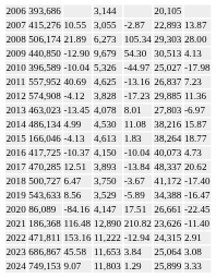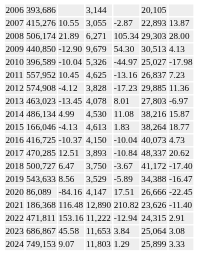 <table class="toccolours sortable" style="padding:0.5em;font-size: 87.5%">
 <tr>
 <th></th>
 <th></th>
 <th></th>
 <th></th>
 <th></th>
 <th></th>
 <th></th>
 </tr>
 <tr style="background:#eee;">
 <td>2006</td>
 <td>393,686</td>
 <td></td>
 <td>3,144</td>
 <td></td>
 <td>20,105</td>
 <td></td>
 </tr>
 <tr style="background:#eee;">
 <td>2007</td>
 <td>415,276</td>
 <td>10.55</td>
 <td>3,055</td>
 <td>-2.87</td>
 <td>22,893</td>
 <td>13.87</td>
 </tr>
 <tr style="background:#eee;">
 <td>2008</td>
 <td>506,174</td>
 <td>21.89</td>
-<td>6,273</td>
+<td>6,271</td>
 <td>105.34</td>
 <td>29,303</td>
 <td>28.00</td>
 </tr>
 <tr style="background:#eee;">
 <td>2009</td>
 <td>440,850</td>
 <td>-12.90</td>
 <td>9,679</td>
 <td>54.30</td>
 <td>30,513</td>
 <td>4.13</td>
 </tr>
 <tr style="background:#eee;">
 <td>2010</td>
 <td>396,589</td>
 <td>-10.04</td>
 <td>5,326</td>
 <td>-44.97</td>
 <td>25,027</td>
 <td>-17.98</td>
 </tr>
 <tr style="background:#eee;">
 <td>2011</td>
 <td>557,952</td>
-<td>40.69</td>
+<td>10.45</td>
 <td>4,625</td>
 <td>-13.16</td>
 <td>26,837</td>
 <td>7.23</td>
 </tr>
 <tr style="background:#eee;">
 <td>2012</td>
 <td>574,908</td>
 <td>-4.12</td>
 <td>3,828</td>
 <td>-17.23</td>
 <td>29,885</td>
 <td>11.36</td>
 </tr>
 <tr style="background:#eee;">
 <td>2013</td>
 <td>463,023</td>
 <td>-13.45</td>
 <td>4,078</td>
 <td>8.01</td>
 <td>27,803</td>
 <td>-6.97</td>
 </tr>
 <tr style="background:#eee;">
 <td>2014</td>
 <td>486,134</td>
 <td>4.99</td>
 <td>4,530</td>
 <td>11.08</td>
 <td>38,216</td>
 <td>15.87</td>
 </tr>
 <tr style="background:#eee;">
 <td>2015</td>
 <td>166,046</td>
 <td>-4.13</td>
 <td>4,613</td>
 <td>1.83</td>
 <td>38,264</td>
 <td>18.77</td>
 </tr>
 <tr style="background:#eee;">
 <td>2016</td>
-<td>417,725</td>
+<td>416,725</td>
 <td>-10.37</td>
 <td>4,150</td>
 <td>-10.04</td>
 <td>40,073</td>
 <td>4.73</td>
 </tr>
 <tr style="background:#eee;">
 <td>2017</td>
 <td>470,285</td>
 <td>12.51</td>
 <td>3,893</td>
-<td>-13.84</td>
+<td>-10.84</td>
 <td>48,337</td>
 <td>20.62</td>
 </tr>
 <tr style="background:#eee;">
 <td>2018</td>
 <td>500,727</td>
 <td>6.47</td>
 <td>3,750</td>
 <td>-3.67</td>
 <td>41,172</td>
 <td>-17.40</td>
 </tr>
 <tr style="background:#eee;">
 <td>2019</td>
 <td>543,633</td>
 <td>8.56</td>
 <td>3,529</td>
 <td>-5.89</td>
 <td>34,388</td>
 <td>-16.47</td>
 </tr>
 <tr style="background:#eee;">
 <td>2020</td>
 <td>86,089</td>
 <td>-84.16</td>
 <td>4,147</td>
 <td>17.51</td>
-<td>26,661</td>
+<td>26,666</td>
 <td>-22.45</td>
 </tr>
 <tr style="background:#eee;">
 <td>2021</td>
 <td>186,368</td>
 <td>116.48</td>
 <td>12,890</td>
 <td>210.82</td>
 <td>23,626</td>
 <td>-11.40</td>
 </tr>
 <tr style="background:#eee;">
 <td>2022</td>
 <td>471,811</td>
 <td>153.16</td>
 <td>11,222</td>
 <td>-12.94</td>
 <td>24,315</td>
 <td>2.91</td>
 </tr>
 <tr style="background:#eee;">
 <td>2023</td>
 <td>686,867</td>
 <td>45.58</td>
 <td>11,653</td>
 <td>3.84</td>
 <td>25,064</td>
 <td>3.08</td>
 </tr>
 <tr style="background:#eee;">
 <td>2024</td>
 <td>749,153</td>
 <td>9.07</td>
 <td>11,803</td>
 <td>1.29</td>
 <td>25,899</td>
 <td>3.33</td>
 </tr>
 </table>
